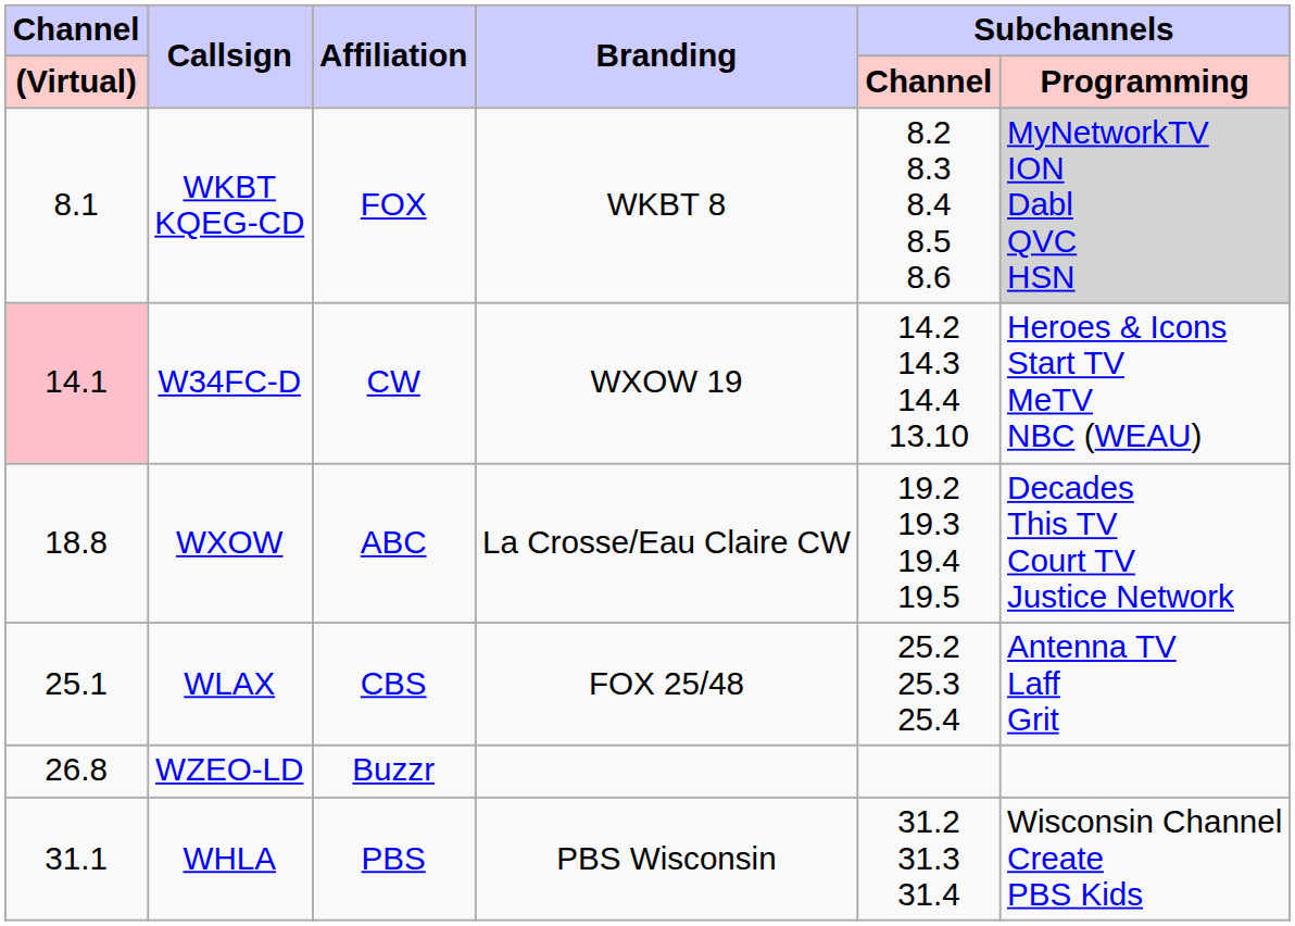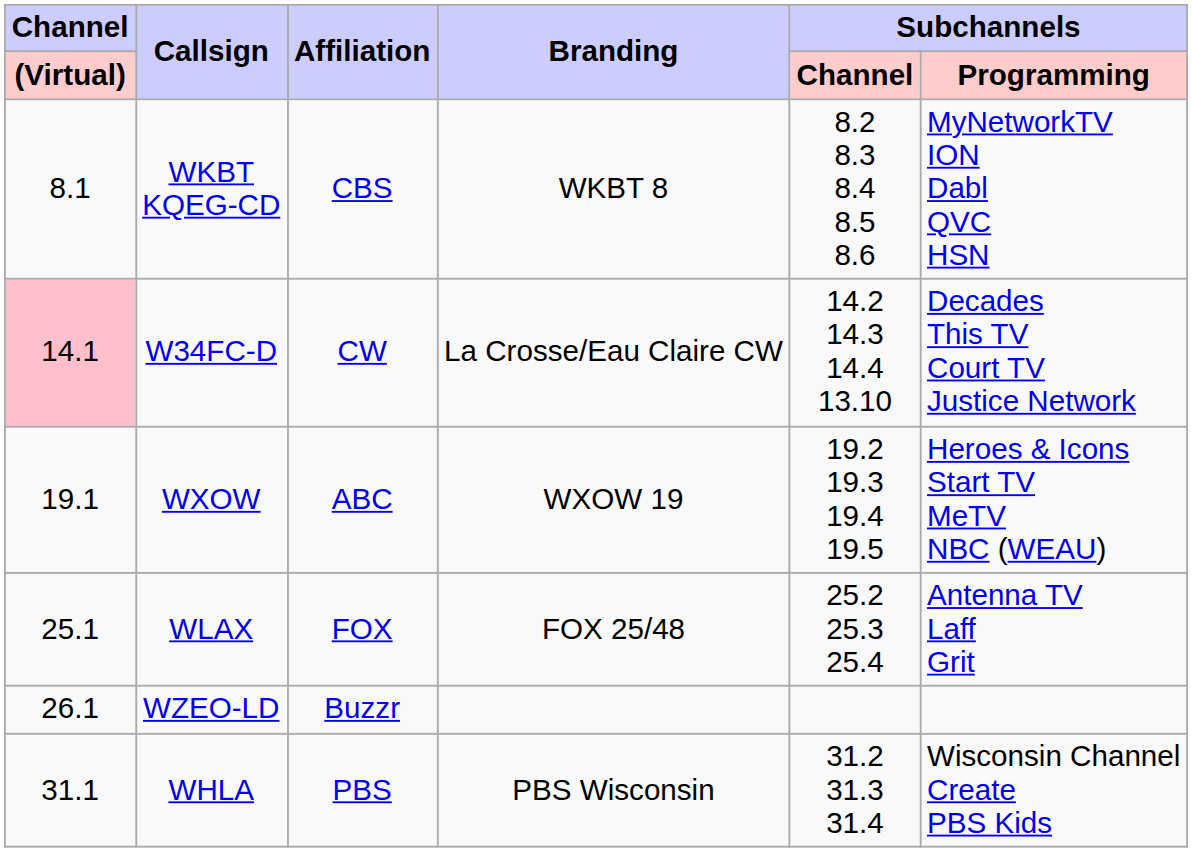 <table class=wikitable style="text-align:center">
 <tr>
 <th style="background:#ccccff;">Channel</th>
 <th style="background:#ccccff;" rowspan="2">Callsign</th>
 <th style="background:#ccccff;" rowspan="2">Affiliation</th>
 <th style="background:#ccccff;" rowspan="2">Branding</th>
 <th style="background:#ccccff;" colspan="2">Subchannels</th>
 </tr>
 <tr>
 <th style="background:#ffcccc;">(Virtual)</th>
 <th style="background:#ffcccc;">Channel</th>
 <th style="background:#ffcccc">Programming</th>
 </tr>
 <tr>
 <td>8.1</td>
 <td><a href='#'>WKBT</a><br><a href='#'>KQEG-CD</a></td>
-<td><a href='#'>FOX</a></td>
+<td><a href='#'>CBS</a></td>
 <td>WKBT 8</td>
 <td>8.2<br>8.3<br>8.4<br>8.5<br>8.6</td>
-<td style="background: lightgrey; text-align:left"><a href='#'>MyNetworkTV</a><br><a href='#'>ION</a><br><a href='#'>Dabl</a><br><a href='#'>QVC</a><br><a href='#'>HSN</a></td>
+<td style="text-align:left"><a href='#'>MyNetworkTV</a><br><a href='#'>ION</a><br><a href='#'>Dabl</a><br><a href='#'>QVC</a><br><a href='#'>HSN</a></td>
 </tr>
 <tr>
 <td style="background: pink;">14.1</td>
 <td><a href='#'>W34FC-D</a></td>
 <td><a href='#'>CW</a></td>
-<td>WXOW 19</td>
+<td>La Crosse/Eau Claire CW</td>
 <td>14.2<br>14.3<br>14.4<br> 13.10</td>
-<td style="text-align:left"><a href='#'>Heroes & Icons</a><br><a href='#'>Start TV</a><br><a href='#'>MeTV</a><br><a href='#'>NBC</a> (<a href='#'>WEAU</a>)</td>
+<td style="text-align:left"><a href='#'>Decades</a><br><a href='#'>This TV</a><br><a href='#'>Court TV</a><br><a href='#'>Justice Network</a></td>
 </tr>
 <tr>
-<td>18.8</td>
+<td>19.1</td>
 <td><a href='#'>WXOW</a></td>
 <td><a href='#'>ABC</a></td>
-<td>La Crosse/Eau Claire CW</td>
+<td>WXOW 19</td>
 <td>19.2<br>19.3<br>19.4<br>19.5</td>
-<td style="text-align:left"><a href='#'>Decades</a><br><a href='#'>This TV</a><br><a href='#'>Court TV</a><br><a href='#'>Justice Network</a></td>
+<td style="text-align:left"><a href='#'>Heroes & Icons</a><br><a href='#'>Start TV</a><br><a href='#'>MeTV</a><br><a href='#'>NBC</a> (<a href='#'>WEAU</a>)</td>
 </tr>
 <tr>
 <td>25.1</td>
 <td><a href='#'>WLAX</a></td>
-<td><a href='#'>CBS</a></td>
+<td><a href='#'>FOX</a></td>
 <td>FOX 25/48</td>
 <td>25.2<br>25.3<br>25.4</td>
 <td style="text-align:left"><a href='#'>Antenna TV</a><br><a href='#'>Laff</a><br><a href='#'>Grit</a></td>
 </tr>
 <tr>
-<td>26.8</td>
+<td>26.1</td>
 <td><a href='#'>WZEO-LD</a></td>
 <td><a href='#'>Buzzr</a></td>
 <td></td>
 <td></td>
 <td></td>
 </tr>
 <tr>
 <td>31.1</td>
 <td><a href='#'>WHLA</a></td>
 <td><a href='#'>PBS</a></td>
 <td>PBS Wisconsin</td>
 <td>31.2<br>31.3<br>31.4</td>
 <td style="text-align:left">Wisconsin Channel<br><a href='#'>Create</a><br><a href='#'>PBS Kids</a></td>
 </tr>
 </table>
